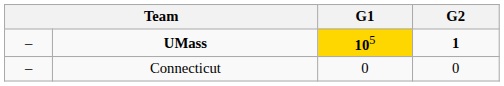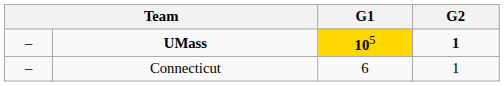 <table class="wikitable" style="font-size:90%; width: 55%; text-align: center">
 <tr>
 <th colspan=2>Team</th>
 <th>G1</th>
 <th>G2</th>
 </tr>
 <tr>
 <td>–</td>
 <td><strong>UMass</strong></td>
 <td style="background: gold;"><strong>10</strong><sup>5</sup></td>
 <td><strong>1</strong></td>
 </tr>
 <tr>
 <td>–</td>
 <td>Connecticut</td>
-<td>0</td>
-<td>0</td>
+<td>6</td>
+<td>1</td>
 </tr>
 </table>
